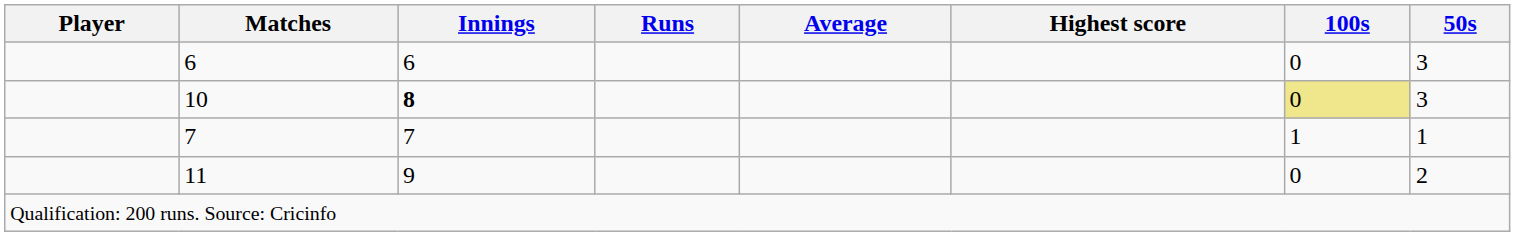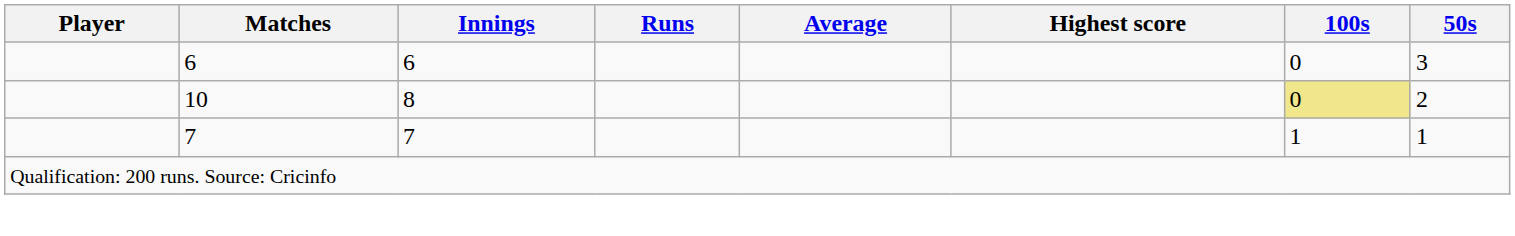 <table class="wikitable sortable" style="width:80%;">
 <tr>
 <th>Player</th>
 <th>Matches</th>
 <th><a href='#'>Innings</a></th>
 <th><a href='#'>Runs</a></th>
 <th><a href='#'>Average</a></th>
 <th>Highest score</th>
 <th><a href='#'>100s</a></th>
 <th><a href='#'>50s</a></th>
 </tr>
 <tr>
 <td></td>
 <td>6</td>
 <td>6</td>
 <td></td>
 <td></td>
 <td></td>
 <td>0</td>
 <td>3</td>
 </tr>
 <tr>
 <td></td>
 <td>10</td>
-<td><strong>8</strong></td>
+<td>8</td>
 <td></td>
 <td></td>
 <td></td>
 <td style="background: khaki;">0</td>
-<td>3</td>
+<td>2</td>
 </tr>
 <tr>
 <td></td>
 <td>7</td>
 <td>7</td>
 <td></td>
 <td></td>
 <td></td>
 <td>1</td>
 <td>1</td>
 </tr>
-<tr>
-<td></td>
-<td>11</td>
-<td>9</td>
-<td></td>
-<td></td>
-<td></td>
-<td>0</td>
-<td>2</td>
-</tr>
 <tr class="unsortable">
 <td colspan="8"><small>Qualification: 200 runs.  Source: Cricinfo</small></td>
 </tr>
 </table>
